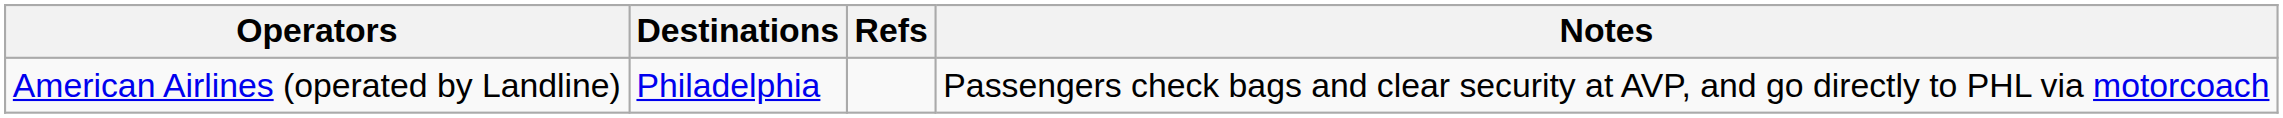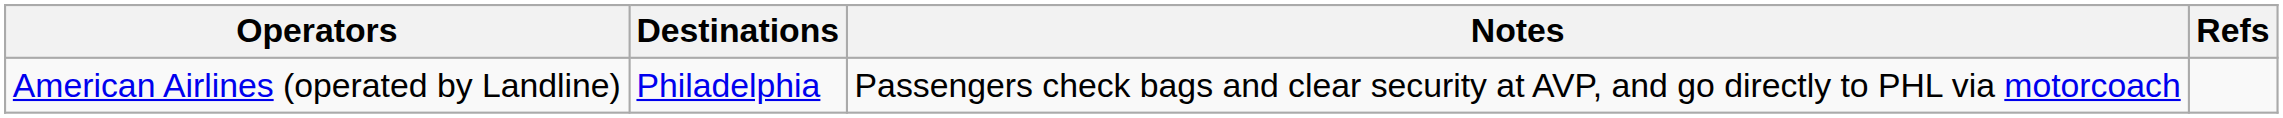 <table class="wikitable">
 <tr>
 <th> Operators</th>
 <th>Destinations</th>
+<th>Notes</th>
 <th>Refs</th>
-<th>Notes</th>
 </tr>
 <tr>
 <td><a href='#'>American Airlines</a> (operated by Landline)</td>
 <td><a href='#'>Philadelphia</a></td>
+<td>Passengers check bags and clear security at AVP, and go directly to PHL via <a href='#'>motorcoach</a></td>
 <td></td>
-<td>Passengers check bags and clear security at AVP, and go directly to PHL via <a href='#'>motorcoach</a></td>
 </tr>
 </table>
